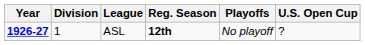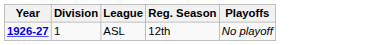 <table class="wikitable">
 <tr>
 <th>Year</th>
 <th>Division</th>
 <th>League</th>
 <th>Reg. Season</th>
 <th>Playoffs</th>
-<th>U.S. Open Cup</th>
 </tr>
 <tr>
 <td><strong><a href='#'>1926-27</a></strong></td>
 <td>1</td>
 <td>ASL</td>
-<td><strong>12th</strong></td>
+<td>12th</td>
 <td><em>No playoff</em></td>
-<td>?</td>
 </tr>
 </table>
